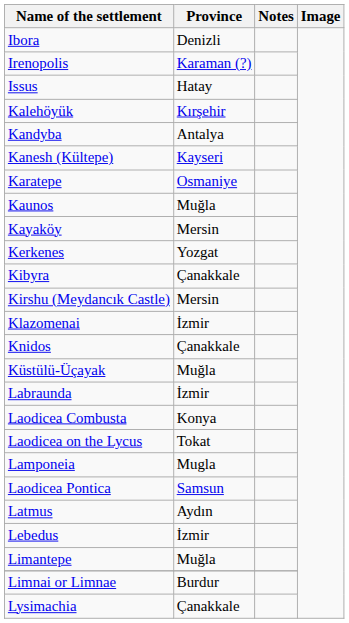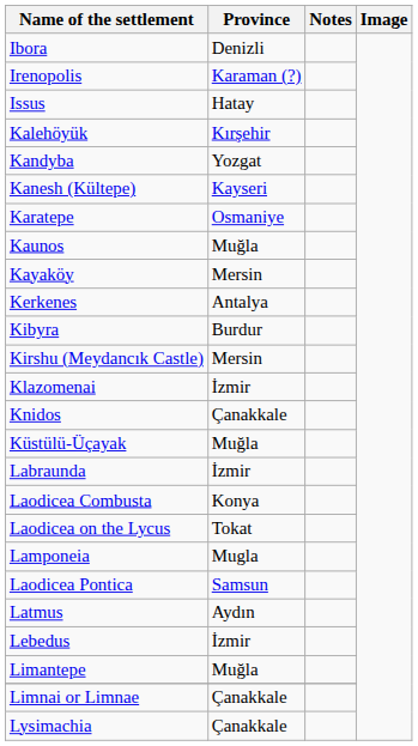 <table class="sortable wikitable">
 <tr>
 <th>Name of the settlement</th>
 <th>Province</th>
 <th>Notes</th>
 <th>Image</th>
 </tr>
 <tr>
 <td><a href='#'>Ibora</a></td>
 <td>Denizli</td>
 <td></td>
 </tr>
 <tr>
 <td><a href='#'>Irenopolis</a></td>
 <td><a href='#'>Karaman (?)</a></td>
 <td></td>
 </tr>
 <tr>
 <td><a href='#'>Issus</a></td>
 <td>Hatay</td>
 <td></td>
 </tr>
 <tr>
 <td><a href='#'>Kalehöyük</a></td>
 <td><a href='#'>Kırşehir</a></td>
 <td></td>
 </tr>
 <tr>
 <td><a href='#'>Kandyba</a></td>
-<td>Antalya</td>
+<td>Yozgat</td>
 <td></td>
 </tr>
 <tr>
 <td><a href='#'>Kanesh (Kültepe)</a></td>
 <td><a href='#'>Kayseri</a></td>
 <td></td>
 </tr>
 <tr>
 <td><a href='#'>Karatepe</a></td>
 <td><a href='#'>Osmaniye</a></td>
 <td></td>
 </tr>
 <tr>
 <td><a href='#'>Kaunos</a></td>
 <td>Muğla</td>
 <td></td>
 </tr>
 <tr>
 <td><a href='#'>Kayaköy</a></td>
 <td>Mersin</td>
 <td></td>
 </tr>
 <tr>
 <td><a href='#'>Kerkenes</a></td>
-<td>Yozgat</td>
+<td>Antalya</td>
 <td></td>
 </tr>
 <tr>
 <td><a href='#'>Kibyra</a></td>
-<td>Çanakkale</td>
+<td>Burdur</td>
 <td></td>
 </tr>
 <tr>
 <td><a href='#'>Kirshu (Meydancık Castle)</a></td>
 <td>Mersin</td>
 <td></td>
 </tr>
 <tr>
 <td><a href='#'>Klazomenai</a></td>
 <td>İzmir</td>
 <td></td>
 </tr>
 <tr>
 <td><a href='#'>Knidos</a></td>
 <td>Çanakkale</td>
 <td></td>
 </tr>
 <tr>
 <td><a href='#'>Küstülü-Üçayak</a></td>
 <td>Muğla</td>
 <td></td>
 </tr>
 <tr>
 <td><a href='#'>Labraunda</a></td>
 <td>İzmir</td>
 <td></td>
 </tr>
 <tr>
 <td><a href='#'>Laodicea Combusta</a></td>
 <td>Konya</td>
 <td></td>
 </tr>
 <tr>
 <td><a href='#'>Laodicea on the Lycus</a></td>
 <td>Tokat</td>
 <td></td>
 </tr>
 <tr>
 <td><a href='#'>Lamponeia</a></td>
 <td>Mugla</td>
 <td></td>
 </tr>
 <tr>
 <td><a href='#'>Laodicea Pontica</a></td>
 <td><a href='#'>Samsun</a></td>
 <td></td>
 </tr>
 <tr>
 <td><a href='#'>Latmus</a></td>
 <td>Aydın</td>
 <td></td>
 </tr>
 <tr>
 <td><a href='#'>Lebedus</a></td>
 <td>İzmir</td>
 <td></td>
 </tr>
 <tr>
 <td><a href='#'>Limantepe</a></td>
 <td>Muğla</td>
 <td></td>
 </tr>
 <tr>
 </tr>
 <tr>
 <td><a href='#'>Limnai or Limnae</a></td>
-<td>Burdur</td>
+<td>Çanakkale</td>
 <td></td>
 </tr>
 <tr>
 <td><a href='#'>Lysimachia</a></td>
 <td>Çanakkale</td>
 <td></td>
 </tr>
 </table>
